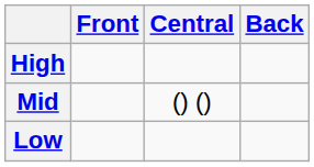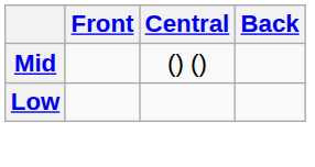 <table class="wikitable">
 <tr>
 <th></th>
 <th><a href='#'>Front</a></th>
 <th><a href='#'>Central</a></th>
 <th><a href='#'>Back</a></th>
-</tr>
-<tr style="text-align: center;">
-<th><a href='#'>High</a></th>
-<td> </td>
-<td></td>
-<td> </td>
 </tr>
 <tr style="text-align: center;">
 <th><a href='#'>Mid</a></th>
 <td></td>
 <td>() ()</td>
 <td></td>
 </tr>
 <tr style="text-align: center;">
 <th><a href='#'>Low</a></th>
 <td></td>
 <td>  </td>
 <td></td>
 </tr>
 </table>
